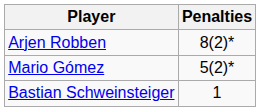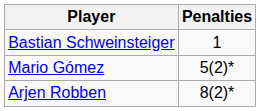 <table class="wikitable">
 <tr>
 <th>Player</th>
 <th>Penalties</th>
 </tr>
 <tr>
-<td> <a href='#'>Arjen Robben</a></td>
-<td align=center>8(2)*</td>
+<td> <a href='#'>Bastian Schweinsteiger</a></td>
+<td align=center>1</td>
 </tr>
 <tr>
 <td> <a href='#'>Mario Gómez</a></td>
 <td align=center>5(2)*</td>
 </tr>
 <tr>
-<td> <a href='#'>Bastian Schweinsteiger</a></td>
-<td align=center>1</td>
+<td> <a href='#'>Arjen Robben</a></td>
+<td align=center>8(2)*</td>
 </tr>
 <tr>
 </tr>
 </table>
